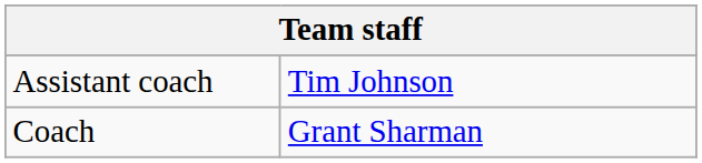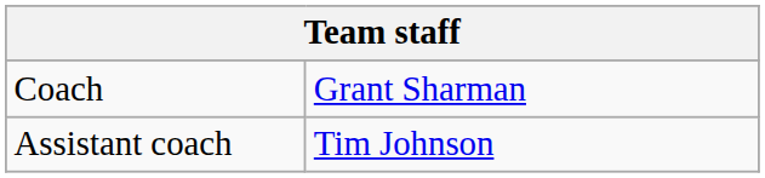 <table class="wikitable">
 <tr>
 <th colspan="2">Team staff</th>
 </tr>
 <tr>
+<td width="130">Coach</td>
+<td width="200"><a href='#'>Grant Sharman</a></td>
+</tr>
+<tr>
 <td>Assistant coach</td>
 <td><a href='#'>Tim Johnson</a></td>
 </tr>
-<tr>
-<td width="130">Coach</td>
-<td width="200"><a href='#'>Grant Sharman</a></td>
-</tr>
 </table>
